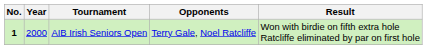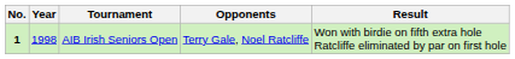 <table class="wikitable" style="font-size:95%;">
 <tr>
 <th>No.</th>
 <th>Year</th>
 <th>Tournament</th>
 <th>Opponents</th>
 <th>Result</th>
 </tr>
 <tr style="background:#D0F0C0;">
 <td align=center><strong>1</strong></td>
-<td><a href='#'>2000</a></td>
+<td><a href='#'>1998</a></td>
 <td><a href='#'>AIB Irish Seniors Open</a></td>
 <td> <a href='#'>Terry Gale</a>,  <a href='#'>Noel Ratcliffe</a></td>
 <td>Won with birdie on fifth extra hole<br>Ratcliffe eliminated by par on first hole</td>
 </tr>
 </table>
